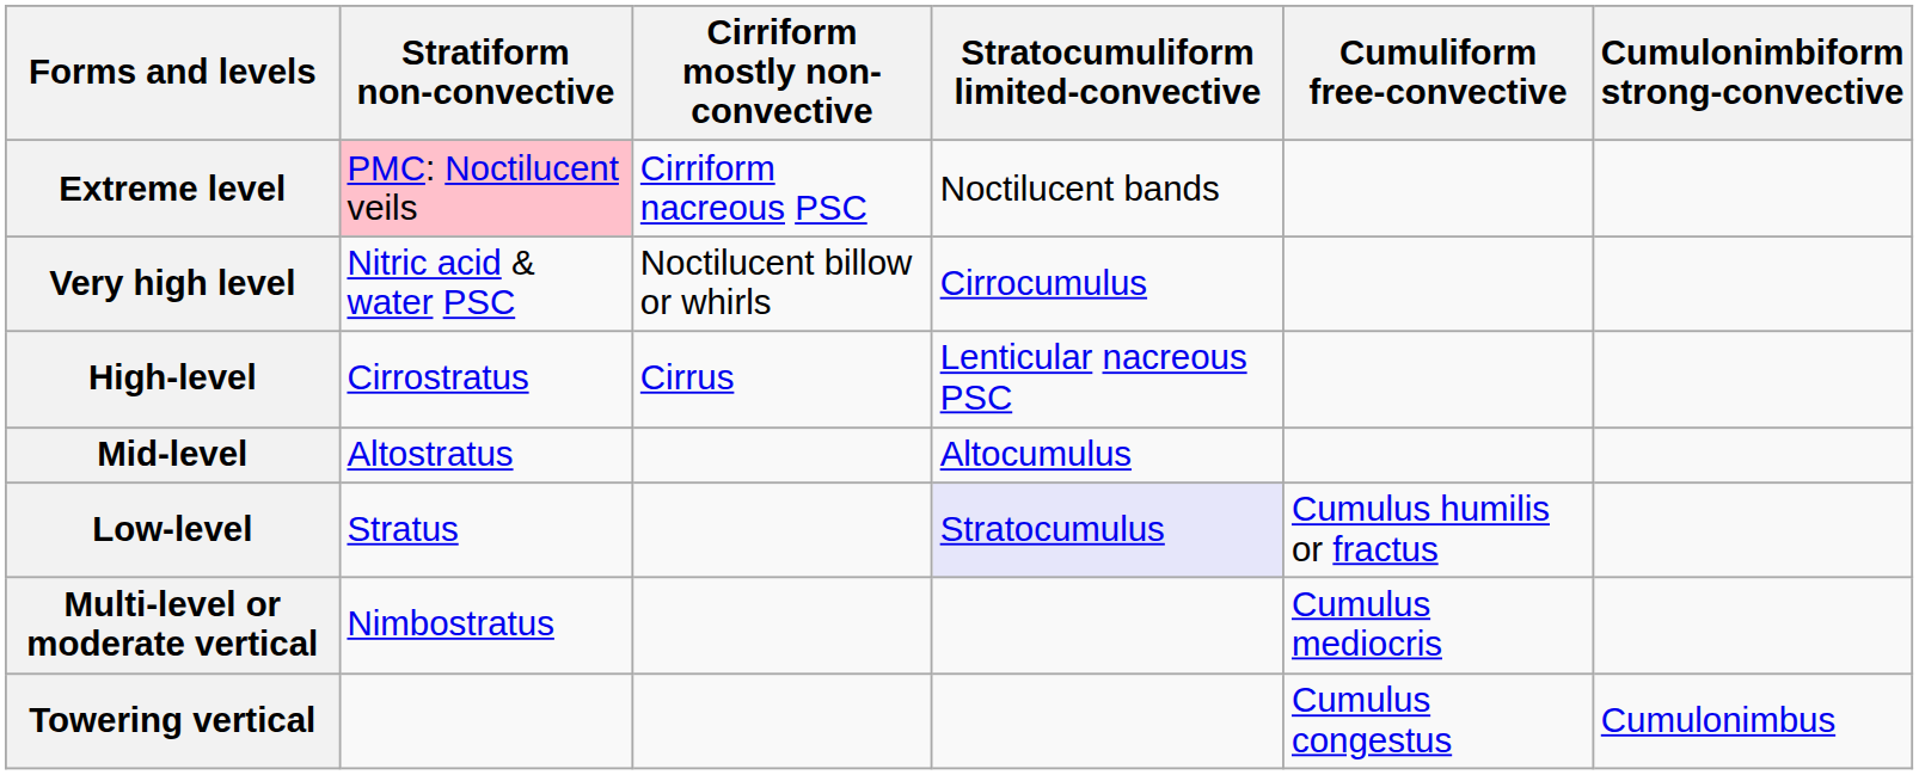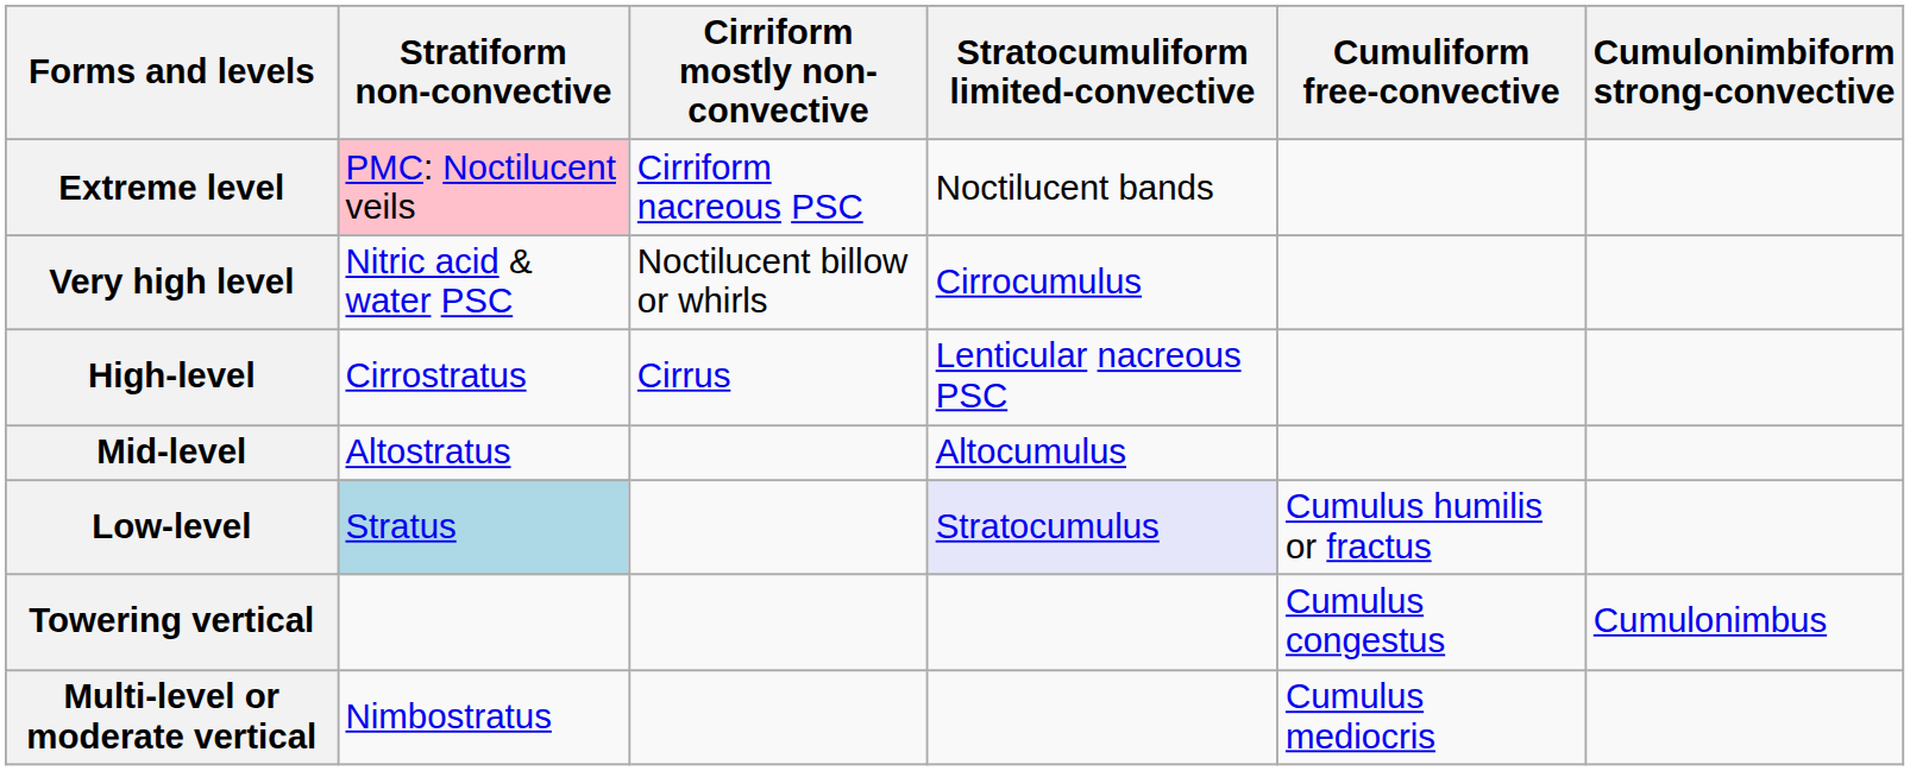 <table class="wikitable">
 <tr>
 <th>Forms and levels</th>
 <th>Stratiform <br> non-convective</th>
 <th>Cirriform <br> mostly non-convective</th>
 <th>Stratocumuliform <br> limited-convective</th>
 <th>Cumuliform <br> free-convective</th>
 <th>Cumulonimbiform <br> strong-convective</th>
 </tr>
 <tr>
 <th>Extreme level</th>
 <td style="background: pink;"><a href='#'>PMC</a>: <a href='#'>Noctilucent</a> veils</td>
 <td><a href='#'>Cirriform</a> <a href='#'>nacreous</a> <a href='#'>PSC</a></td>
 <td>Noctilucent bands</td>
 <td></td>
 </tr>
 <tr>
 <th>Very high level</th>
 <td><a href='#'>Nitric acid</a> & <a href='#'>water</a> <a href='#'>PSC</a></td>
 <td>Noctilucent billow or whirls</td>
 <td><a href='#'>Cirrocumulus</a></td>
 <td></td>
 <td></td>
 </tr>
 <tr>
 <th>High-level</th>
 <td><a href='#'>Cirrostratus</a></td>
 <td><a href='#'>Cirrus</a></td>
 <td><a href='#'>Lenticular</a> <a href='#'>nacreous</a> <a href='#'>PSC</a></td>
 <td></td>
 <td></td>
 </tr>
 <tr>
 <th>Mid-level</th>
 <td><a href='#'>Altostratus</a></td>
 <td></td>
 <td><a href='#'>Altocumulus</a></td>
 <td></td>
 <td></td>
 </tr>
 <tr>
 <th>Low-level</th>
-<td><a href='#'>Stratus</a></td>
+<td style="background: lightblue;"><a href='#'>Stratus</a></td>
 <td></td>
 <td style="background: lavender;"><a href='#'>Stratocumulus</a></td>
 <td><a href='#'>Cumulus humilis</a> or <a href='#'>fractus</a></td>
-<td></td>
-</tr>
-<tr>
-<th>Multi-level or moderate vertical</th>
-<td><a href='#'>Nimbostratus</a></td>
-<td></td>
-<td></td>
-<td><a href='#'>Cumulus mediocris</a></td>
 <td></td>
 </tr>
 <tr>
 <th>Towering vertical</th>
 <td></td>
 <td></td>
 <td></td>
 <td><a href='#'>Cumulus congestus</a></td>
 <td><a href='#'>Cumulonimbus</a></td>
 </tr>
+<tr>
+<th>Multi-level or moderate vertical</th>
+<td><a href='#'>Nimbostratus</a></td>
+<td></td>
+<td></td>
+<td><a href='#'>Cumulus mediocris</a></td>
+<td></td>
+</tr>
 </table>
